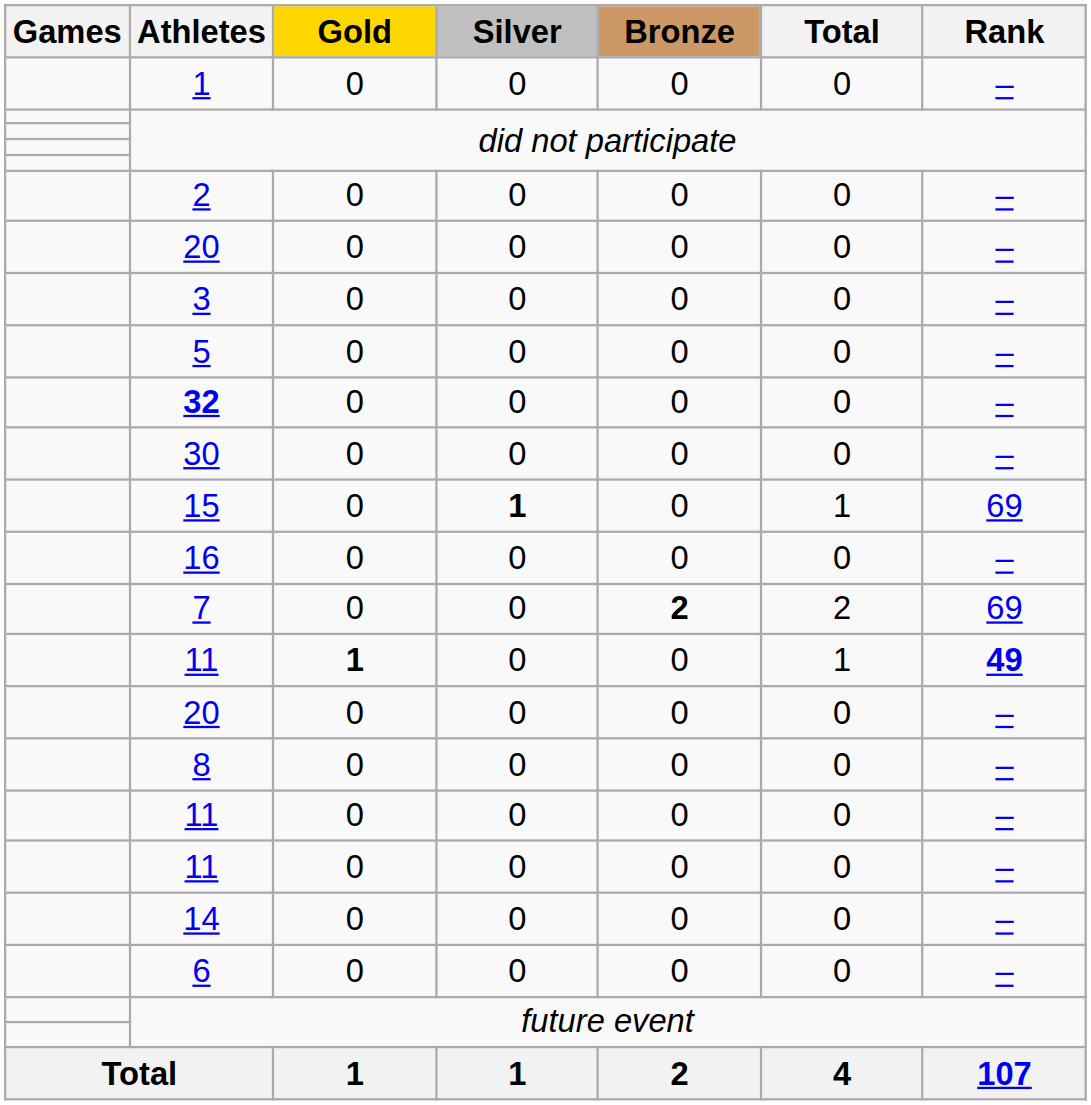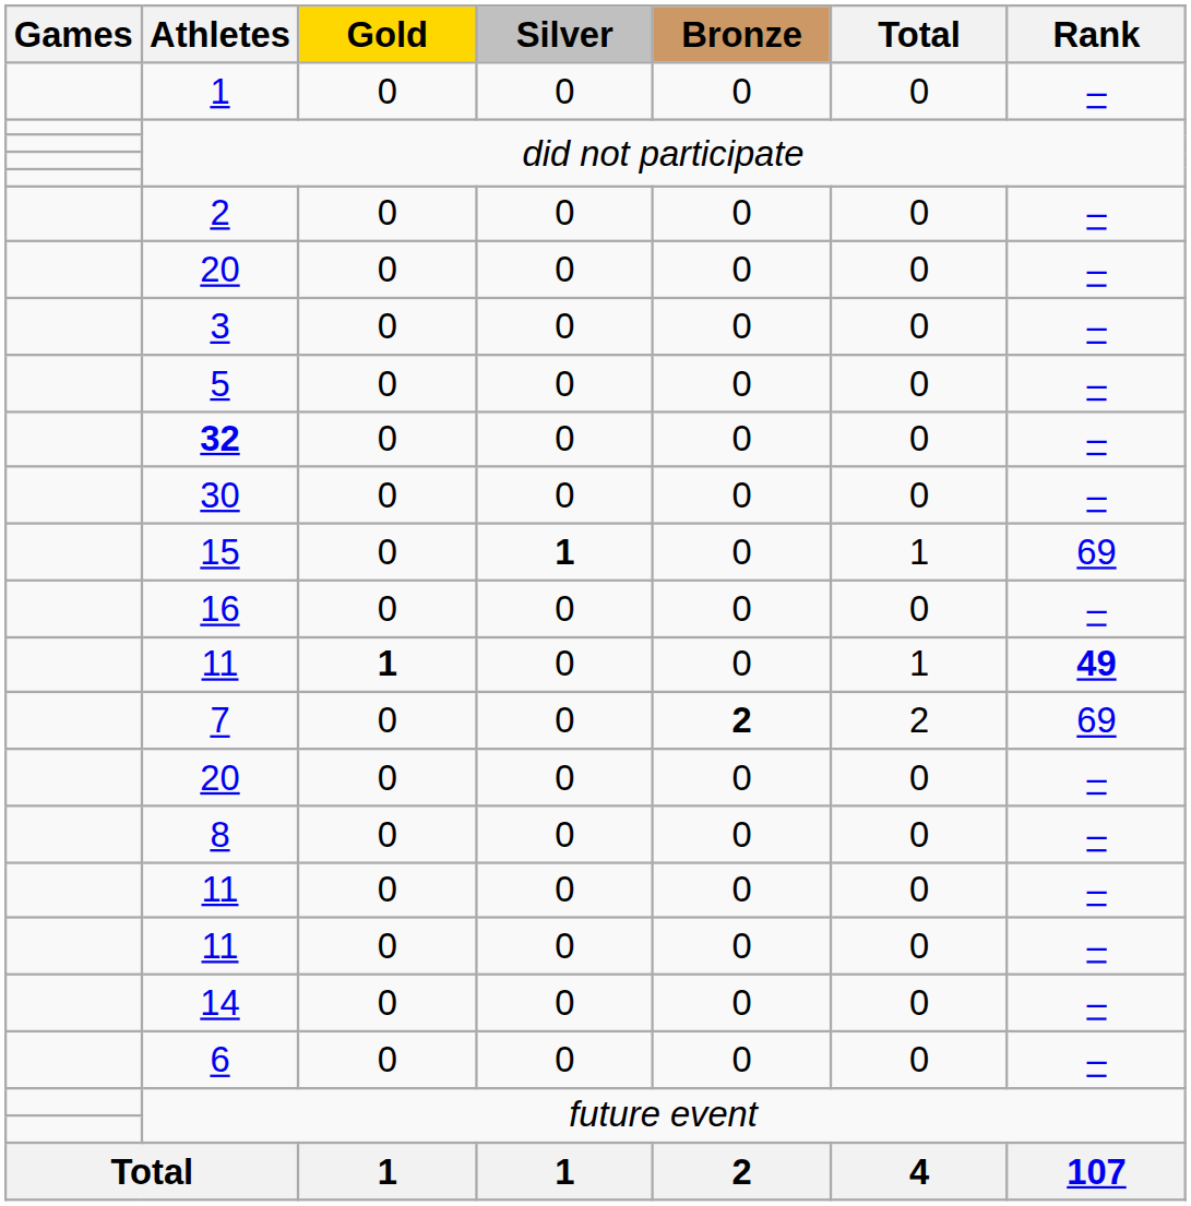 <table class="wikitable" style="text-align:center; font-size:90%;">
 <tr>
 <th>Games</th>
 <th>Athletes</th>
 <td style="background:gold; width:4.5em; font-weight:bold;">Gold</td>
 <td style="background:silver; width:4.5em; font-weight:bold;">Silver</td>
 <td style="background:#cc9966; width:4.5em; font-weight:bold;">Bronze</td>
 <th style="width:4.5em; font-weight:bold;">Total</th>
 <th style="width:4.5em; font-weight:bold;">Rank</th>
 </tr>
 <tr>
 <td align=left> </td>
 <td><a href='#'>1</a></td>
 <td>0</td>
 <td>0</td>
 <td>0</td>
 <td>0</td>
 <td><a href='#'>–</a></td>
 </tr>
 <tr>
 <td align=left> </td>
 <td colspan=6; rowspan=4><em>did not participate</em></td>
 </tr>
 <tr>
 <td align=left> </td>
 </tr>
 <tr>
 <td align=left> </td>
 </tr>
 <tr>
 <td align=left> </td>
 </tr>
 <tr>
 <td align=left> </td>
 <td><a href='#'>2</a></td>
 <td>0</td>
 <td>0</td>
 <td>0</td>
 <td>0</td>
 <td><a href='#'>–</a></td>
 </tr>
 <tr>
 <td align=left> </td>
 <td><a href='#'>20</a></td>
 <td>0</td>
 <td>0</td>
 <td>0</td>
 <td>0</td>
 <td><a href='#'>–</a></td>
 </tr>
 <tr>
 <td align=left> </td>
 <td><a href='#'>3</a></td>
 <td>0</td>
 <td>0</td>
 <td>0</td>
 <td>0</td>
 <td><a href='#'>–</a></td>
 </tr>
 <tr>
 <td align=left> </td>
 <td><a href='#'>5</a></td>
 <td>0</td>
 <td>0</td>
 <td>0</td>
 <td>0</td>
 <td><a href='#'>–</a></td>
 </tr>
 <tr>
 <td align=left> </td>
 <td><a href='#'><strong>32</strong></a></td>
 <td>0</td>
 <td>0</td>
 <td>0</td>
 <td>0</td>
 <td><a href='#'>–</a></td>
 </tr>
 <tr>
 <td align=left> </td>
 <td><a href='#'>30</a></td>
 <td>0</td>
 <td>0</td>
 <td>0</td>
 <td>0</td>
 <td><a href='#'>–</a></td>
 </tr>
 <tr>
 <td align=left> </td>
 <td><a href='#'>15</a></td>
 <td>0</td>
 <td><strong>1</strong></td>
 <td>0</td>
 <td>1</td>
 <td><a href='#'>69</a></td>
 </tr>
 <tr>
 <td align=left> </td>
 <td><a href='#'>16</a></td>
 <td>0</td>
 <td>0</td>
 <td>0</td>
 <td>0</td>
 <td><a href='#'>–</a></td>
 </tr>
 <tr>
 <td align=left> </td>
+<td><a href='#'>11</a></td>
+<td><strong>1</strong></td>
+<td>0</td>
+<td>0</td>
+<td>1</td>
+<td><a href='#'><strong>49</strong></a></td>
+</tr>
+<tr>
+<td align=left> </td>
 <td><a href='#'>7</a></td>
 <td>0</td>
 <td>0</td>
 <td><strong>2</strong></td>
 <td>2</td>
 <td><a href='#'>69</a></td>
-</tr>
-<tr>
-<td align=left> </td>
-<td><a href='#'>11</a></td>
-<td><strong>1</strong></td>
-<td>0</td>
-<td>0</td>
-<td>1</td>
-<td><a href='#'><strong>49</strong></a></td>
 </tr>
 <tr>
 <td align=left> </td>
 <td><a href='#'>20</a></td>
 <td>0</td>
 <td>0</td>
 <td>0</td>
 <td>0</td>
 <td><a href='#'>–</a></td>
 </tr>
 <tr>
 <td align=left> </td>
 <td><a href='#'>8</a></td>
 <td>0</td>
 <td>0</td>
 <td>0</td>
 <td>0</td>
 <td><a href='#'>–</a></td>
 </tr>
 <tr>
 <td align=left> </td>
 <td><a href='#'>11</a></td>
 <td>0</td>
 <td>0</td>
 <td>0</td>
 <td>0</td>
 <td><a href='#'>–</a></td>
 </tr>
 <tr>
 <td align=left> </td>
 <td><a href='#'>11</a></td>
 <td>0</td>
 <td>0</td>
 <td>0</td>
 <td>0</td>
 <td><a href='#'>–</a></td>
 </tr>
 <tr>
 <td align=left> </td>
 <td><a href='#'>14</a></td>
 <td>0</td>
 <td>0</td>
 <td>0</td>
 <td>0</td>
 <td><a href='#'>–</a></td>
 </tr>
 <tr>
 <td align=left> </td>
 <td><a href='#'>6</a></td>
 <td>0</td>
 <td>0</td>
 <td>0</td>
 <td>0</td>
 <td><a href='#'>–</a></td>
 </tr>
 <tr>
 <td align=left> </td>
 <td colspan=6; rowspan=2><em>future event</em></td>
 </tr>
 <tr>
 <td align=left> </td>
 </tr>
 <tr>
 <th colspan=2>Total</th>
 <th>1</th>
 <th>1</th>
 <th>2</th>
 <th>4</th>
 <th><a href='#'>107</a></th>
 </tr>
 </table>
